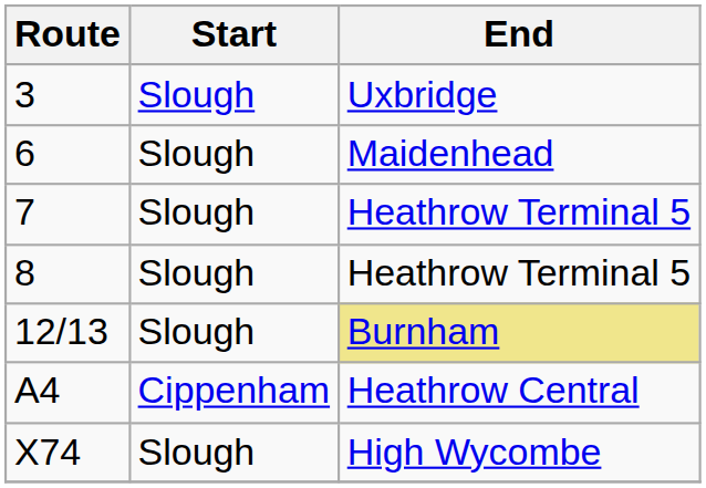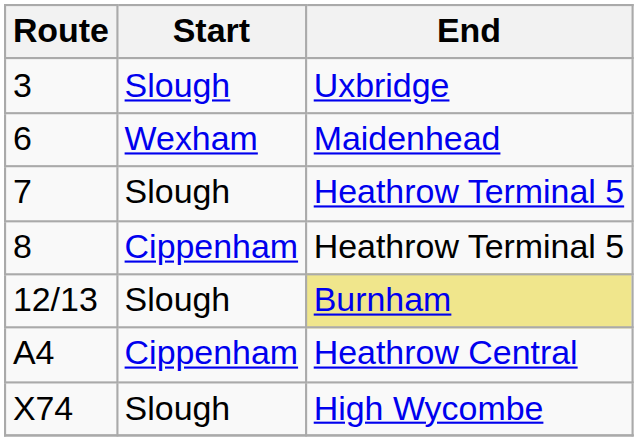 <table class="wikitable sortable">
 <tr>
 <th>Route</th>
 <th>Start</th>
 <th>End</th>
 </tr>
 <tr>
 <td>3</td>
 <td><a href='#'>Slough</a></td>
 <td><a href='#'>Uxbridge</a></td>
 </tr>
 <tr>
 <td>6</td>
-<td>Slough</td>
+<td><a href='#'>Wexham</a></td>
 <td><a href='#'>Maidenhead</a></td>
 </tr>
 <tr>
 <td>7</td>
 <td>Slough</td>
 <td><a href='#'>Heathrow Terminal 5</a></td>
 </tr>
 <tr>
 <td>8</td>
-<td>Slough</td>
+<td><a href='#'>Cippenham</a></td>
 <td>Heathrow Terminal 5</td>
 </tr>
 <tr>
 <td>12/13</td>
 <td>Slough</td>
 <td style="background: khaki;"><a href='#'>Burnham</a></td>
 </tr>
 <tr>
 <td>A4</td>
 <td><a href='#'>Cippenham</a></td>
 <td><a href='#'>Heathrow Central</a></td>
 </tr>
 <tr>
 <td>X74</td>
 <td>Slough</td>
 <td><a href='#'>High Wycombe</a></td>
 </tr>
 <tr>
 </tr>
 </table>
